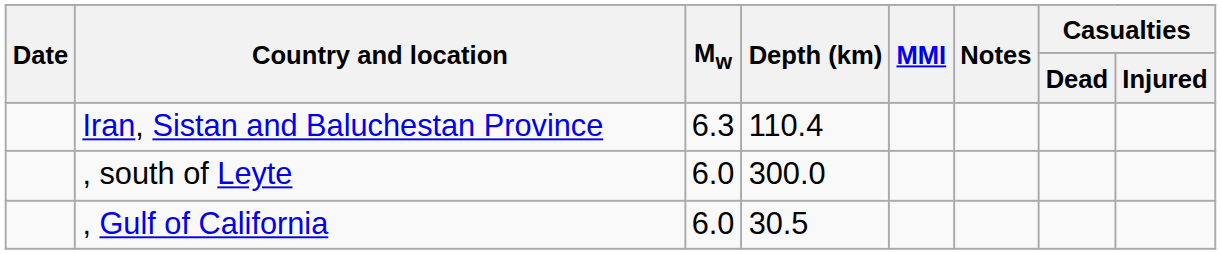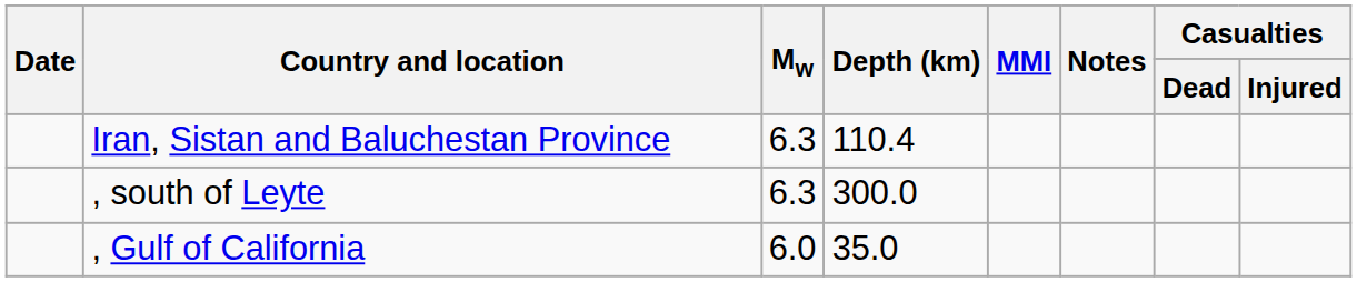 <table class="wikitable sortable sort-under" style="border:1px black; margin-left:1em;">
 <tr>
 <th rowspan="2"><small>Date</small></th>
 <th rowspan="2" style="width: 310px"><small>Country and location</small></th>
 <th rowspan="2"><small>M<sub>w</sub></small></th>
 <th rowspan="2"><small>Depth (km)</small></th>
 <th rowspan="2"><small><a href='#'>MMI</a></small></th>
 <th rowspan="2" class="unsortable"><small>Notes</small></th>
 <th colspan="2"><small>Casualties</small></th>
 </tr>
 <tr>
 <th><small>Dead</small></th>
 <th><small>Injured</small></th>
 </tr>
 <tr>
 <td></td>
 <td> <a href='#'>Iran</a>, <a href='#'>Sistan and Baluchestan Province</a></td>
 <td>6.3</td>
 <td>110.4</td>
 <td></td>
 <td></td>
 <td></td>
 <td></td>
 </tr>
 <tr>
 <td></td>
 <td>, south of <a href='#'>Leyte</a></td>
-<td>6.0</td>
+<td>6.3</td>
 <td>300.0</td>
 <td></td>
 <td></td>
 <td></td>
 <td></td>
 </tr>
 <tr>
 <td></td>
 <td>, <a href='#'>Gulf of California</a></td>
 <td>6.0</td>
-<td>30.5</td>
+<td>35.0</td>
 <td></td>
 <td></td>
 <td></td>
 <td></td>
 </tr>
 </table>
